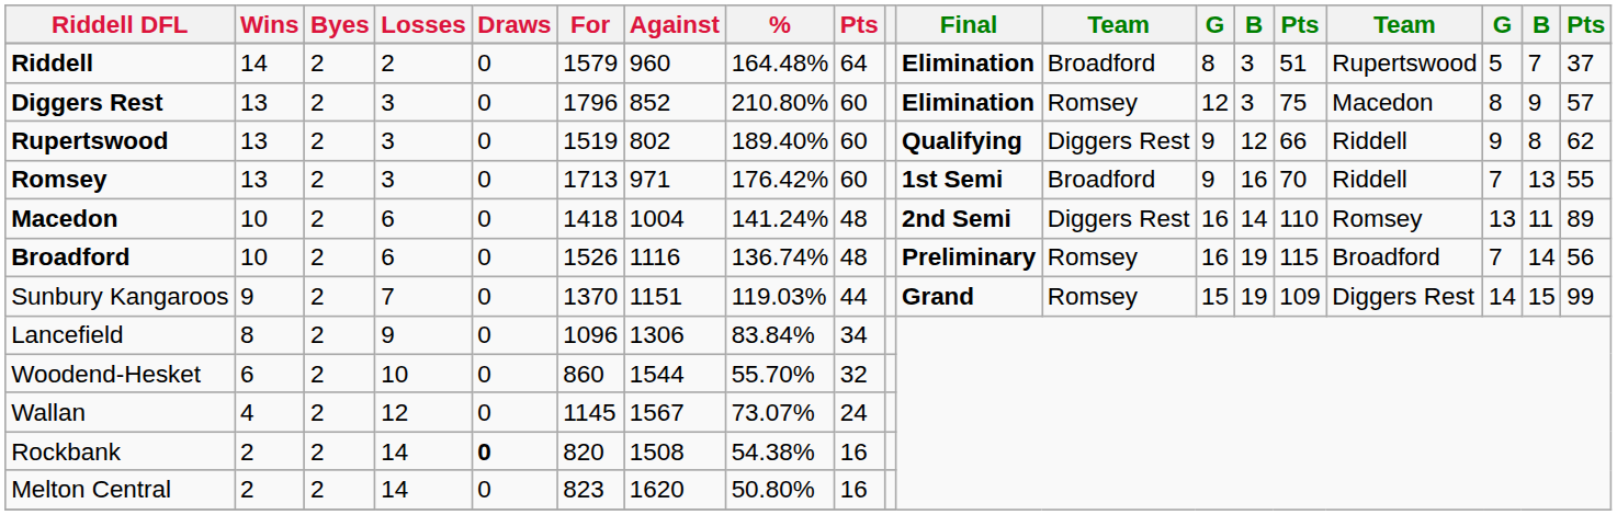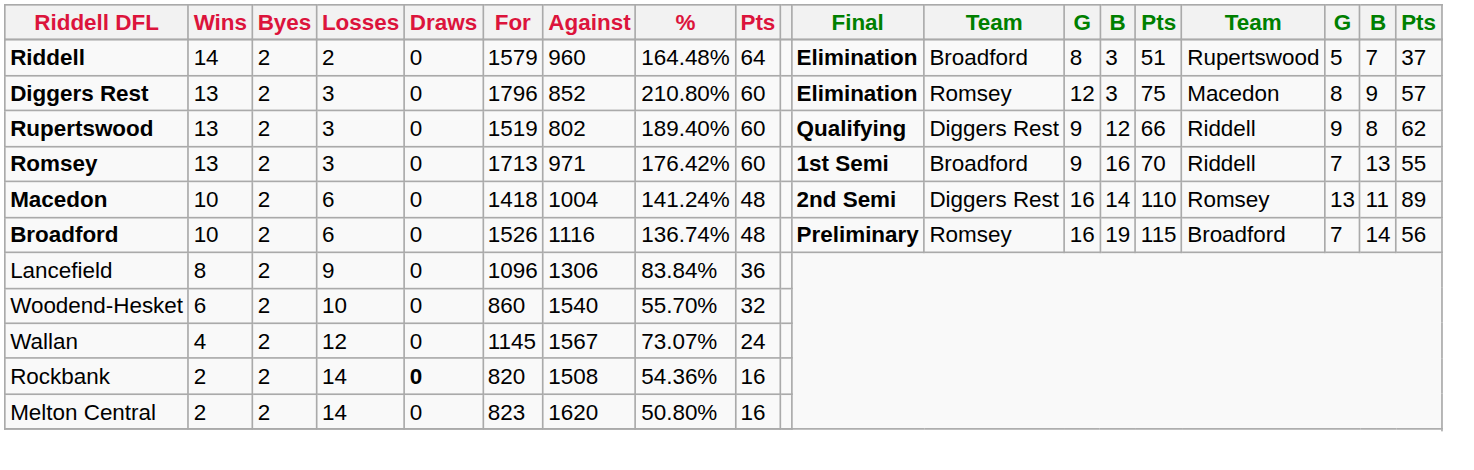 <table style="font-size: 85%; text-align: left;" class="wikitable">
 <tr>
 <th style="color:crimson">Riddell DFL</th>
 <th style="color:crimson">Wins</th>
 <th style="color:crimson">Byes</th>
 <th style="color:crimson">Losses</th>
 <th style="color:crimson">Draws</th>
 <th style="color:crimson">For</th>
 <th style="color:crimson">Against</th>
 <th style="color:crimson">%</th>
 <th style="color:crimson">Pts</th>
 <th></th>
 <th style="color:green">Final</th>
 <th style="color:green">Team</th>
 <th style="color:green">G</th>
 <th style="color:green">B</th>
 <th style="color:green">Pts</th>
 <th style="color:green">Team</th>
 <th style="color:green">G</th>
 <th style="color:green">B</th>
 <th style="color:green">Pts</th>
 </tr>
 <tr>
 </tr>
 <tr>
 </tr>
 <tr>
 <td><strong>	Riddell	</strong></td>
 <td>14</td>
 <td>2</td>
 <td>2</td>
 <td>0</td>
 <td>1579</td>
 <td>960</td>
 <td>164.48%</td>
 <td>64</td>
 <td></td>
 <td><strong>Elimination</strong></td>
 <td>Broadford</td>
 <td>8</td>
 <td>3</td>
 <td>51</td>
 <td>Rupertswood</td>
 <td>5</td>
 <td>7</td>
 <td>37</td>
 </tr>
 <tr>
 <td><strong>	Diggers Rest	</strong></td>
 <td>13</td>
 <td>2</td>
 <td>3</td>
 <td>0</td>
 <td>1796</td>
 <td>852</td>
 <td>210.80%</td>
 <td>60</td>
 <td></td>
 <td><strong>Elimination</strong></td>
 <td>Romsey</td>
 <td>12</td>
 <td>3</td>
 <td>75</td>
 <td>Macedon</td>
 <td>8</td>
 <td>9</td>
 <td>57</td>
 </tr>
 <tr>
 <td><strong>	Rupertswood	</strong></td>
 <td>13</td>
 <td>2</td>
 <td>3</td>
 <td>0</td>
 <td>1519</td>
 <td>802</td>
 <td>189.40%</td>
 <td>60</td>
 <td></td>
 <td><strong>Qualifying</strong></td>
 <td>Diggers Rest</td>
 <td>9</td>
 <td>12</td>
 <td>66</td>
 <td>Riddell</td>
 <td>9</td>
 <td>8</td>
 <td>62</td>
 </tr>
 <tr>
 <td><strong>	Romsey	</strong></td>
 <td>13</td>
 <td>2</td>
 <td>3</td>
 <td>0</td>
 <td>1713</td>
 <td>971</td>
 <td>176.42%</td>
 <td>60</td>
 <td></td>
 <td><strong>1st Semi</strong></td>
 <td>Broadford</td>
 <td>9</td>
 <td>16</td>
 <td>70</td>
 <td>Riddell</td>
 <td>7</td>
 <td>13</td>
 <td>55</td>
 </tr>
 <tr>
 <td><strong>	Macedon	</strong></td>
 <td>10</td>
 <td>2</td>
 <td>6</td>
 <td>0</td>
 <td>1418</td>
 <td>1004</td>
 <td>141.24%</td>
 <td>48</td>
 <td></td>
 <td><strong>2nd Semi</strong></td>
 <td>Diggers Rest</td>
 <td>16</td>
 <td>14</td>
 <td>110</td>
 <td>Romsey</td>
 <td>13</td>
 <td>11</td>
 <td>89</td>
 </tr>
 <tr>
 <td><strong>	Broadford	</strong></td>
 <td>10</td>
 <td>2</td>
 <td>6</td>
 <td>0</td>
 <td>1526</td>
 <td>1116</td>
 <td>136.74%</td>
 <td>48</td>
 <td></td>
 <td><strong>Preliminary</strong></td>
 <td>Romsey</td>
 <td>16</td>
 <td>19</td>
 <td>115</td>
 <td>Broadford</td>
 <td>7</td>
 <td>14</td>
 <td>56</td>
 </tr>
 <tr>
-<td>Sunbury Kangaroos</td>
-<td>9</td>
-<td>2</td>
-<td>7</td>
-<td>0</td>
-<td>1370</td>
-<td>1151</td>
-<td>119.03%</td>
-<td>44</td>
-<td></td>
-<td><strong>Grand</strong></td>
-<td>Romsey</td>
-<td>15</td>
-<td>19</td>
-<td>109</td>
-<td>Diggers Rest</td>
-<td>14</td>
-<td>15</td>
-<td>99</td>
-</tr>
-<tr>
 <td>Lancefield</td>
 <td>8</td>
 <td>2</td>
 <td>9</td>
 <td>0</td>
 <td>1096</td>
 <td>1306</td>
 <td>83.84%</td>
-<td>34</td>
+<td>36</td>
 <td></td>
 </tr>
 <tr>
 <td>Woodend-Hesket</td>
 <td>6</td>
 <td>2</td>
 <td>10</td>
 <td>0</td>
 <td>860</td>
-<td>1544</td>
+<td>1540</td>
 <td>55.70%</td>
 <td>32</td>
 <td></td>
 </tr>
 <tr>
 <td>Wallan</td>
 <td>4</td>
 <td>2</td>
 <td>12</td>
 <td>0</td>
 <td>1145</td>
 <td>1567</td>
 <td>73.07%</td>
 <td>24</td>
 <td></td>
 </tr>
 <tr>
 <td>Rockbank</td>
 <td>2</td>
 <td>2</td>
 <td>14</td>
 <td><strong>0</strong></td>
 <td>820</td>
 <td>1508</td>
-<td>54.38%</td>
+<td>54.36%</td>
 <td>16</td>
 <td></td>
 </tr>
 <tr>
 <td>Melton Central</td>
 <td>2</td>
 <td>2</td>
 <td>14</td>
 <td>0</td>
 <td>823</td>
 <td>1620</td>
 <td>50.80%</td>
 <td>16</td>
 <td></td>
 </tr>
 <tr>
 </tr>
 </table>
